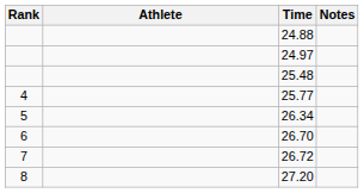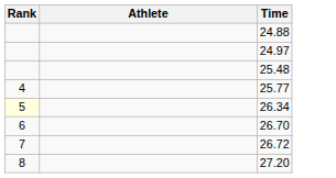 <table class="wikitable" style="text-align:center">
 <tr>
 <th>Rank</th>
 <th Style="width:18em">Athlete</th>
 <th>Time</th>
-<th>Notes</th>
 </tr>
 <tr>
 <td></td>
 <td style="text-align:left"></td>
 <td>24.88</td>
-<td></td>
 </tr>
 <tr>
 <td></td>
 <td style="text-align:left"></td>
 <td>24.97</td>
-<td></td>
 </tr>
 <tr>
 <td></td>
 <td style="text-align:left"></td>
 <td>25.48</td>
-<td></td>
 </tr>
 <tr>
 <td>4</td>
 <td style="text-align:left"></td>
 <td>25.77</td>
-<td></td>
 </tr>
 <tr>
-<td>5</td>
+<td style="background: lightyellow;">5</td>
 <td style="text-align:left"></td>
 <td>26.34</td>
-<td></td>
 </tr>
 <tr>
 <td>6</td>
 <td style="text-align:left"></td>
 <td>26.70</td>
-<td></td>
 </tr>
 <tr>
 <td>7</td>
 <td style="text-align:left"></td>
 <td>26.72</td>
-<td></td>
 </tr>
 <tr>
 <td>8</td>
 <td style="text-align:left"></td>
 <td>27.20</td>
-<td></td>
 </tr>
 </table>
